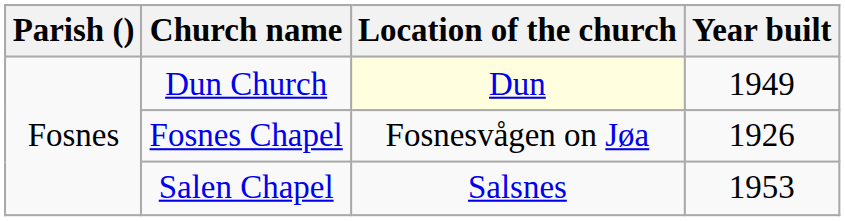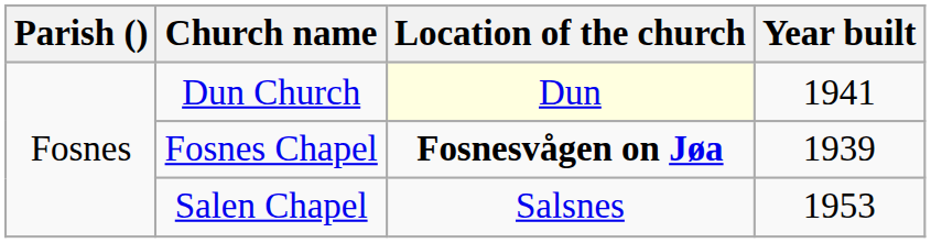 <table class="wikitable" style="text-align:center">
 <tr>
 <th>Parish ()</th>
 <th>Church name</th>
 <th>Location of the church</th>
 <th>Year built</th>
 </tr>
 <tr>
 <td rowspan="3">Fosnes</td>
 <td><a href='#'>Dun Church</a></td>
 <td style="background: lightyellow;"><a href='#'>Dun</a></td>
-<td>1949</td>
+<td>1941</td>
 </tr>
 <tr>
 <td><a href='#'>Fosnes Chapel</a></td>
-<td>Fosnesvågen on <a href='#'>Jøa</a></td>
-<td>1926</td>
+<td><strong>Fosnesvågen on <a href='#'>Jøa</a></strong></td>
+<td>1939</td>
 </tr>
 <tr>
 <td><a href='#'>Salen Chapel</a></td>
 <td><a href='#'>Salsnes</a></td>
 <td>1953</td>
 </tr>
 </table>
